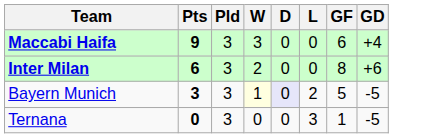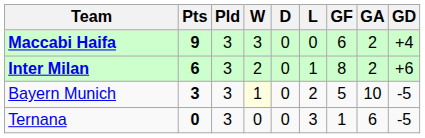 <table class=wikitable style="text-align:center">
 <tr>
 <th width=165>Team</th>
 <th width=20>Pts</th>
 <th width=20>Pld</th>
 <th width=20>W</th>
 <th width=20>D</th>
 <th width=20>L</th>
 <th width=20>GF</th>
+<th width=20>GA</th>
 <th width=20>GD</th>
 </tr>
 <tr style="background:#ccffcc">
 <td style="text-align:left"><strong> <a href='#'>Maccabi Haifa</a></strong></td>
 <td><strong>9</strong></td>
 <td>3</td>
 <td>3</td>
 <td>0</td>
 <td>0</td>
 <td>6</td>
+<td>2</td>
 <td>+4</td>
 </tr>
 <tr style="background:#ccffcc">
 <td style="text-align:left"><strong> <a href='#'>Inter Milan</a></strong></td>
 <td><strong>6</strong></td>
 <td>3</td>
 <td>2</td>
 <td>0</td>
-<td>0</td>
+<td>1</td>
 <td>8</td>
+<td>2</td>
 <td>+6</td>
 </tr>
 <tr>
 <td style="text-align:left"> <a href='#'>Bayern Munich</a></td>
 <td><strong>3</strong></td>
 <td>3</td>
 <td style="background: lightyellow;">1</td>
-<td style="background: lavender;">0</td>
+<td>0</td>
 <td>2</td>
 <td>5</td>
+<td>10</td>
 <td>-5</td>
 </tr>
 <tr>
 <td style="text-align:left"> <a href='#'>Ternana</a></td>
 <td><strong>0</strong></td>
 <td>3</td>
 <td>0</td>
 <td>0</td>
 <td>3</td>
 <td>1</td>
+<td>6</td>
 <td>-5</td>
 </tr>
 </table>
